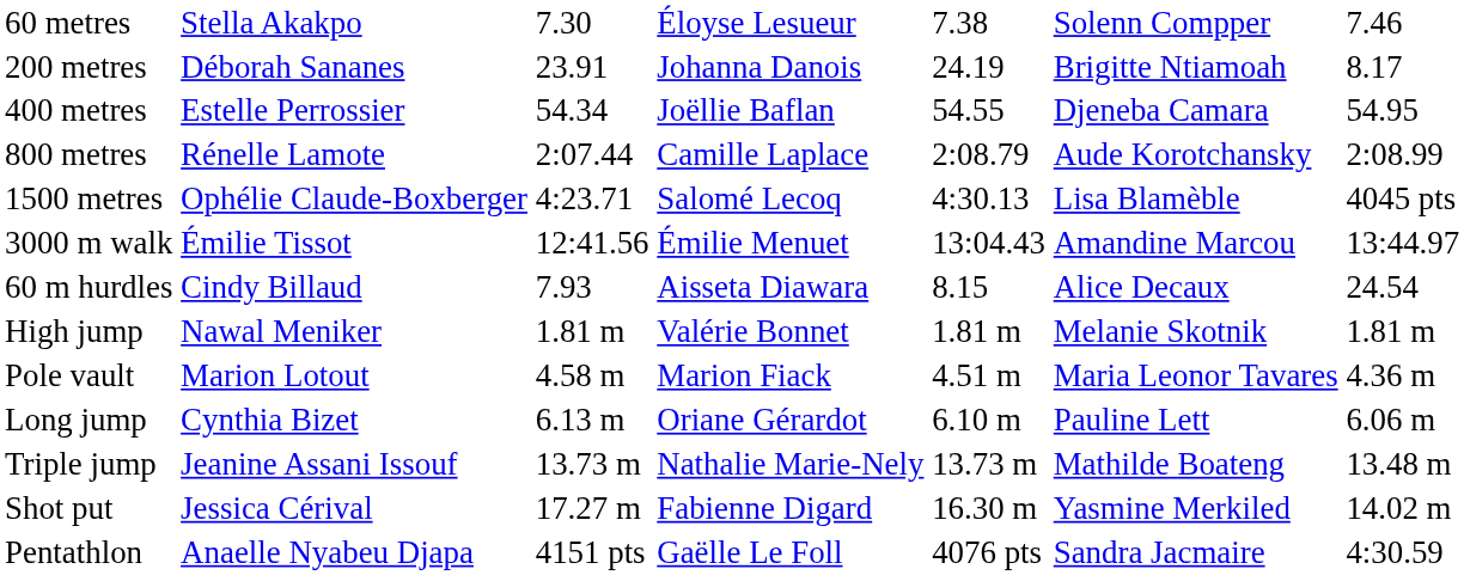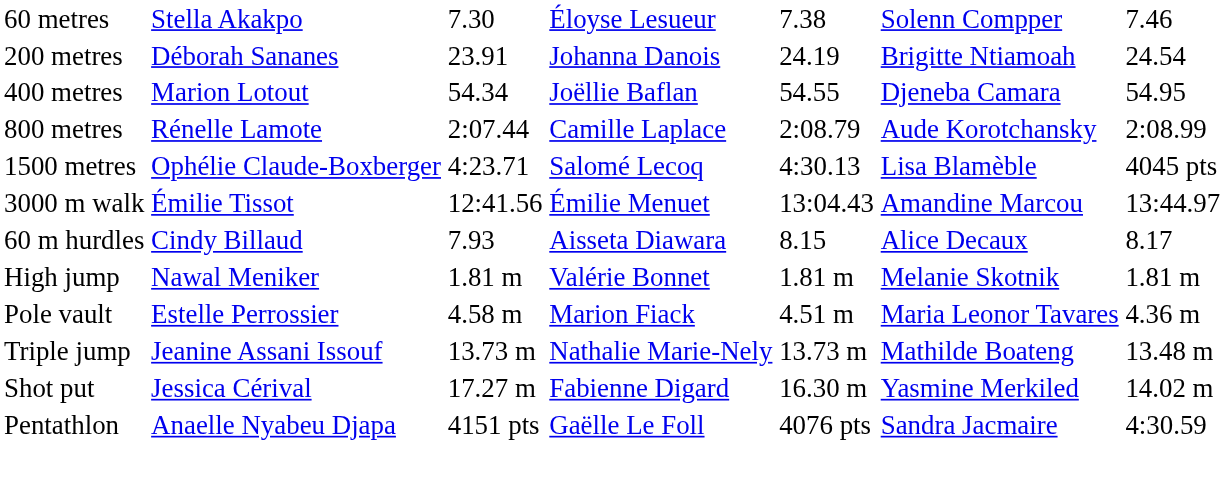 <table>
 <tr>
 <td>60 metres</td>
 <td><a href='#'>Stella Akakpo</a></td>
 <td>7.30</td>
 <td><a href='#'>Éloyse Lesueur</a></td>
 <td>7.38</td>
 <td><a href='#'>Solenn Compper</a></td>
 <td>7.46</td>
 </tr>
 <tr>
 <td>200 metres</td>
 <td><a href='#'>Déborah Sananes</a></td>
 <td>23.91</td>
 <td><a href='#'>Johanna Danois</a></td>
 <td>24.19</td>
 <td><a href='#'>Brigitte Ntiamoah</a></td>
-<td>8.17</td>
+<td>24.54</td>
 </tr>
 <tr>
 <td>400 metres</td>
-<td><a href='#'>Estelle Perrossier</a></td>
+<td><a href='#'>Marion Lotout</a></td>
 <td>54.34</td>
 <td><a href='#'>Joëllie Baflan</a></td>
 <td>54.55</td>
 <td><a href='#'>Djeneba Camara</a></td>
 <td>54.95</td>
 </tr>
 <tr>
 <td>800 metres</td>
 <td><a href='#'>Rénelle Lamote</a></td>
 <td>2:07.44</td>
 <td><a href='#'>Camille Laplace</a></td>
 <td>2:08.79</td>
 <td><a href='#'>Aude Korotchansky</a></td>
 <td>2:08.99</td>
 </tr>
 <tr>
 <td>1500 metres</td>
 <td><a href='#'>Ophélie Claude-Boxberger</a></td>
 <td>4:23.71</td>
 <td><a href='#'>Salomé Lecoq</a></td>
 <td>4:30.13</td>
 <td><a href='#'>Lisa Blamèble</a></td>
 <td>4045 pts</td>
 </tr>
 <tr>
 <td>3000 m walk</td>
 <td><a href='#'>Émilie Tissot</a></td>
 <td>12:41.56</td>
 <td><a href='#'>Émilie Menuet</a></td>
 <td>13:04.43</td>
 <td><a href='#'>Amandine Marcou</a></td>
 <td>13:44.97</td>
 </tr>
 <tr>
 <td>60 m hurdles</td>
 <td><a href='#'>Cindy Billaud</a></td>
 <td>7.93</td>
 <td><a href='#'>Aisseta Diawara</a></td>
 <td>8.15</td>
 <td><a href='#'>Alice Decaux</a></td>
-<td>24.54</td>
+<td>8.17</td>
 </tr>
 <tr>
 <td>High jump</td>
 <td><a href='#'>Nawal Meniker</a></td>
 <td>1.81 m</td>
 <td><a href='#'>Valérie Bonnet</a></td>
 <td>1.81 m</td>
 <td><a href='#'>Melanie Skotnik</a></td>
 <td>1.81 m</td>
 </tr>
 <tr>
 <td>Pole vault</td>
-<td><a href='#'>Marion Lotout</a></td>
+<td><a href='#'>Estelle Perrossier</a></td>
 <td>4.58 m</td>
 <td><a href='#'>Marion Fiack</a></td>
 <td>4.51 m</td>
 <td><a href='#'>Maria Leonor Tavares</a></td>
 <td>4.36 m</td>
-</tr>
-<tr>
-<td>Long jump</td>
-<td><a href='#'>Cynthia Bizet</a></td>
-<td>6.13 m</td>
-<td><a href='#'>Oriane Gérardot</a></td>
-<td>6.10 m</td>
-<td><a href='#'>Pauline Lett</a></td>
-<td>6.06 m</td>
 </tr>
 <tr>
 <td>Triple jump</td>
 <td><a href='#'>Jeanine Assani Issouf</a></td>
 <td>13.73 m</td>
 <td><a href='#'>Nathalie Marie-Nely</a></td>
 <td>13.73 m</td>
 <td><a href='#'>Mathilde Boateng</a></td>
 <td>13.48 m</td>
 </tr>
 <tr>
 <td>Shot put</td>
 <td><a href='#'>Jessica Cérival</a></td>
 <td>17.27 m</td>
 <td><a href='#'>Fabienne Digard</a></td>
 <td>16.30 m</td>
 <td><a href='#'>Yasmine Merkiled</a></td>
 <td>14.02 m</td>
 </tr>
 <tr>
 <td>Pentathlon</td>
 <td><a href='#'>Anaelle Nyabeu Djapa</a></td>
 <td>4151 pts</td>
 <td><a href='#'>Gaëlle Le Foll</a></td>
 <td>4076 pts</td>
 <td><a href='#'>Sandra Jacmaire</a></td>
 <td>4:30.59</td>
 </tr>
 </table>
